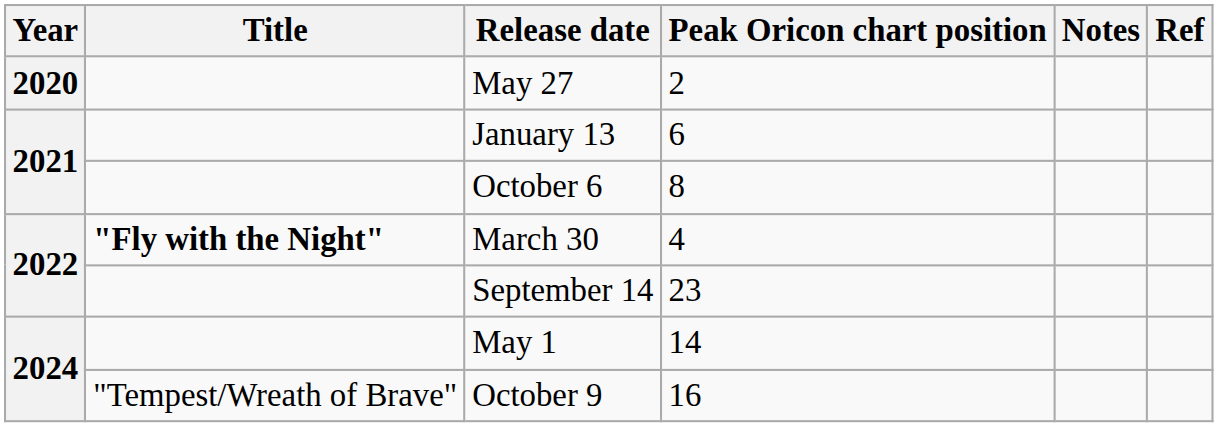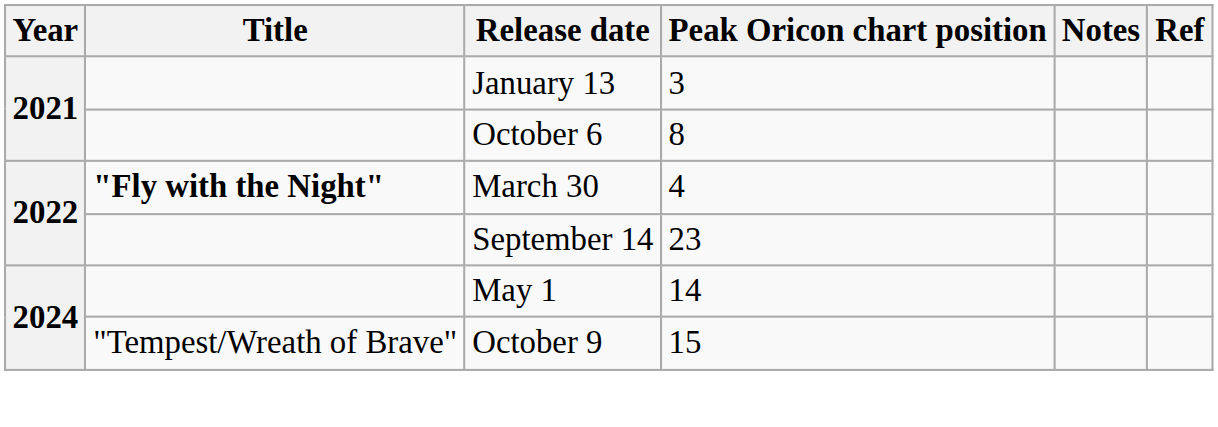 <table class="wikitable" text-align: center>
 <tr>
 <th>Year</th>
 <th>Title</th>
 <th>Release date</th>
 <th>Peak Oricon chart position</th>
 <th>Notes</th>
 <th>Ref</th>
 </tr>
 <tr>
-<th>2020</th>
-<td></td>
-<td>May 27</td>
-<td>2</td>
-<td></td>
-<td></td>
-</tr>
-<tr>
 <th rowspan=2>2021</th>
 <td></td>
 <td>January 13</td>
-<td>6</td>
+<td>3</td>
 <td></td>
 <td></td>
 </tr>
 <tr>
 <td></td>
 <td>October 6</td>
 <td>8</td>
 <td></td>
 <td></td>
 </tr>
 <tr>
 <th rowspan=2>2022</th>
 <td><strong>"Fly with the Night"</strong></td>
 <td>March 30</td>
 <td>4</td>
 <td></td>
 <td></td>
 </tr>
 <tr>
 <td></td>
 <td>September 14</td>
 <td>23</td>
 <td></td>
 <td></td>
 </tr>
 <tr>
 <th rowspan="2">2024</th>
 <td></td>
 <td>May 1</td>
 <td>14</td>
 <td></td>
 <td></td>
 </tr>
 <tr>
 <td>"Tempest/Wreath of Brave"</td>
 <td>October 9</td>
-<td>16</td>
+<td>15</td>
 <td></td>
 <td></td>
 </tr>
 </table>
